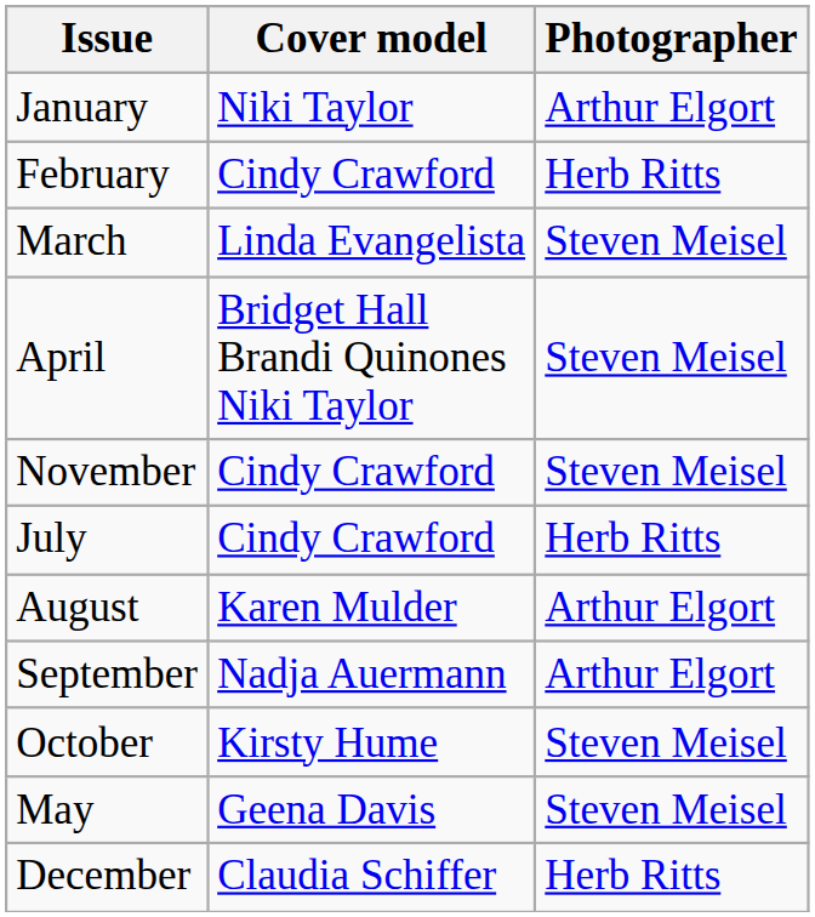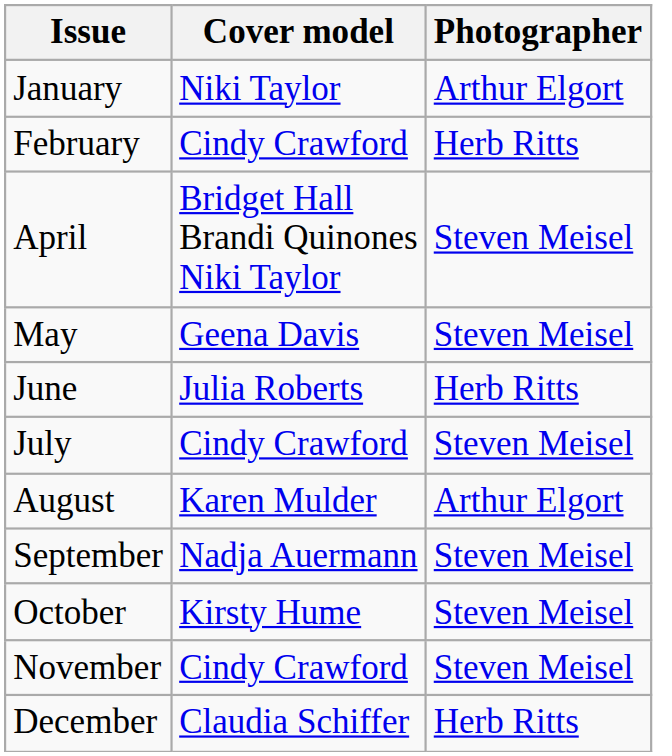 <table class="sortable wikitable">
 <tr>
 <th>Issue</th>
 <th>Cover model</th>
 <th>Photographer</th>
 </tr>
 <tr>
 <td>January</td>
 <td><a href='#'>Niki Taylor</a></td>
 <td><a href='#'>Arthur Elgort</a></td>
 </tr>
 <tr>
 <td>February</td>
 <td><a href='#'>Cindy Crawford</a></td>
 <td><a href='#'>Herb Ritts</a></td>
 </tr>
 <tr>
-<td>March</td>
-<td><a href='#'>Linda Evangelista</a></td>
-<td><a href='#'>Steven Meisel</a></td>
-</tr>
-<tr>
 <td>April</td>
 <td><a href='#'>Bridget Hall</a><br>Brandi Quinones<br><a href='#'>Niki Taylor</a></td>
 <td><a href='#'>Steven Meisel</a></td>
 </tr>
 <tr>
-<td>November</td>
-<td><a href='#'>Cindy Crawford</a></td>
+<td>May</td>
+<td><a href='#'>Geena Davis</a></td>
 <td><a href='#'>Steven Meisel</a></td>
+</tr>
+<tr>
+<td>June</td>
+<td><a href='#'>Julia Roberts</a></td>
+<td><a href='#'>Herb Ritts</a></td>
 </tr>
 <tr>
 <td>July</td>
 <td><a href='#'>Cindy Crawford</a></td>
-<td><a href='#'>Herb Ritts</a></td>
+<td><a href='#'>Steven Meisel</a></td>
 </tr>
 <tr>
 <td>August</td>
 <td><a href='#'>Karen Mulder</a></td>
 <td><a href='#'>Arthur Elgort</a></td>
 </tr>
 <tr>
 <td>September</td>
 <td><a href='#'>Nadja Auermann</a></td>
-<td><a href='#'>Arthur Elgort</a></td>
+<td><a href='#'>Steven Meisel</a></td>
 </tr>
 <tr>
 <td>October</td>
 <td><a href='#'>Kirsty Hume</a></td>
 <td><a href='#'>Steven Meisel</a></td>
 </tr>
 <tr>
-<td>May</td>
-<td><a href='#'>Geena Davis</a></td>
+<td>November</td>
+<td><a href='#'>Cindy Crawford</a></td>
 <td><a href='#'>Steven Meisel</a></td>
 </tr>
 <tr>
 <td>December</td>
 <td><a href='#'>Claudia Schiffer</a></td>
 <td><a href='#'>Herb Ritts</a></td>
 </tr>
 </table>
